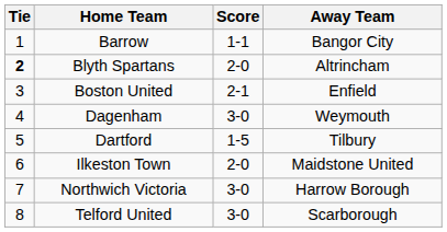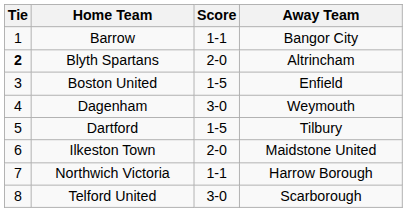 <table class="wikitable" style="text-align:center;">
 <tr>
 <th width=20>Tie</th>
 <th width=175>Home Team</th>
 <th width=20>Score</th>
 <th width=175>Away Team</th>
 </tr>
 <tr>
 <td>1</td>
 <td>Barrow</td>
 <td>1-1</td>
 <td>Bangor City</td>
 </tr>
 <tr>
 <td><strong>2</strong></td>
 <td>Blyth Spartans</td>
 <td>2-0</td>
 <td>Altrincham</td>
 </tr>
 <tr>
 <td>3</td>
 <td>Boston United</td>
-<td>2-1</td>
+<td>1-5</td>
 <td>Enfield</td>
 </tr>
 <tr>
 <td>4</td>
 <td>Dagenham</td>
 <td>3-0</td>
 <td>Weymouth</td>
 </tr>
 <tr>
 <td>5</td>
 <td>Dartford</td>
 <td>1-5</td>
 <td>Tilbury</td>
 </tr>
 <tr>
 <td>6</td>
 <td>Ilkeston Town</td>
 <td>2-0</td>
 <td>Maidstone United</td>
 </tr>
 <tr>
 <td>7</td>
 <td>Northwich Victoria</td>
-<td>3-0</td>
+<td>1-1</td>
 <td>Harrow Borough</td>
 </tr>
 <tr>
 <td>8</td>
 <td>Telford United</td>
 <td>3-0</td>
 <td>Scarborough</td>
 </tr>
 </table>
